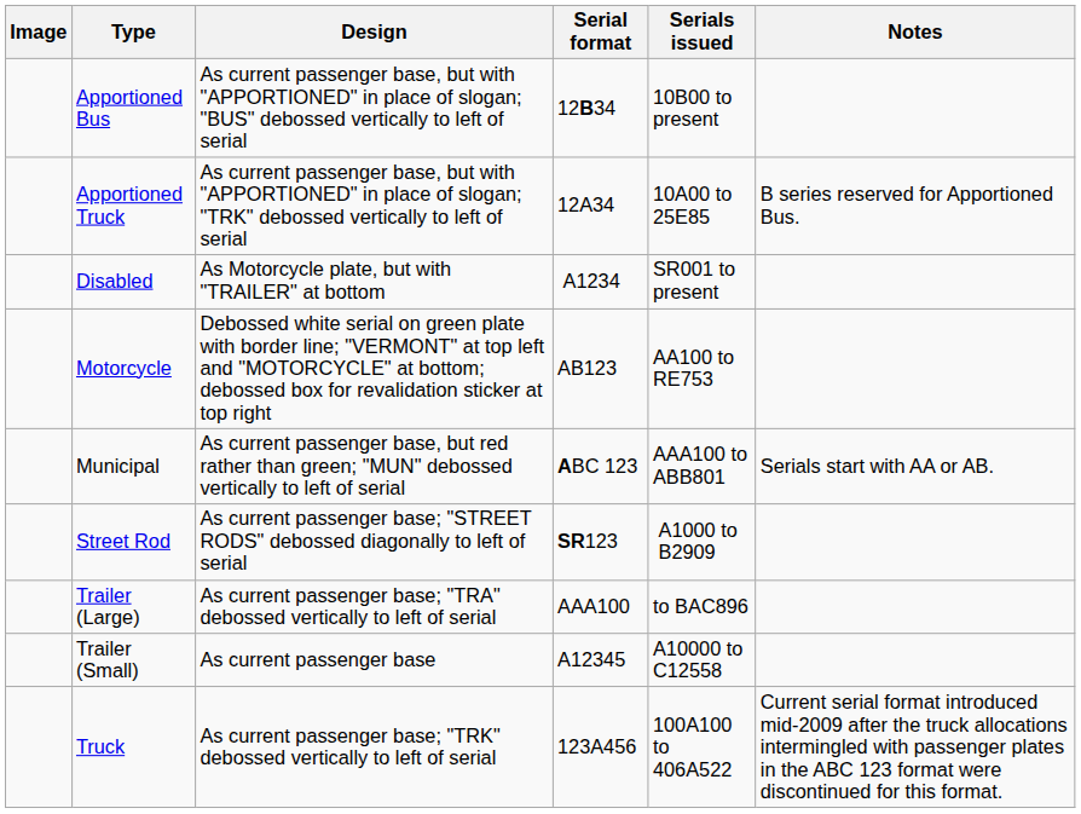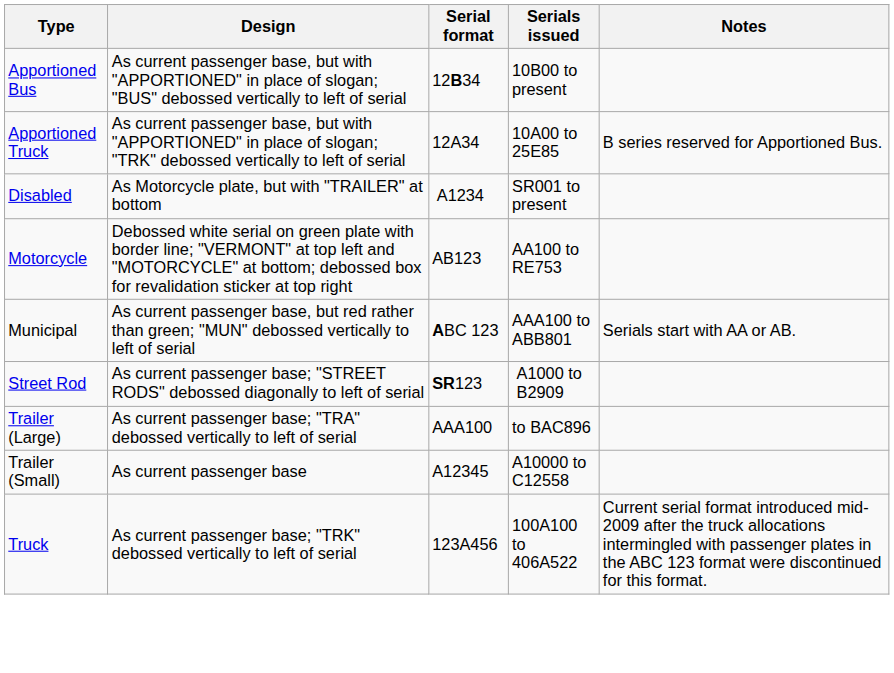 <table class="wikitable">
 <tr>
-<th>Image</th>
 <th>Type</th>
 <th>Design</th>
 <th>Serial format</th>
 <th>Serials issued</th>
 <th>Notes</th>
 </tr>
 <tr>
-<td></td>
 <td><a href='#'>Apportioned</a> <a href='#'>Bus</a></td>
 <td>As current passenger base, but with "APPORTIONED" in place of slogan; "BUS" debossed vertically to left of serial</td>
 <td>12<strong>B</strong>34</td>
 <td>10B00 to present</td>
 <td></td>
 </tr>
 <tr>
-<td></td>
 <td><a href='#'>Apportioned</a> <a href='#'>Truck</a></td>
 <td>As current passenger base, but with "APPORTIONED" in place of slogan; "TRK" debossed vertically to left of serial</td>
 <td>12A34</td>
 <td>10A00 to 25E85 </td>
 <td>B series reserved for Apportioned Bus.</td>
 </tr>
 <tr>
-<td></td>
 <td><a href='#'>Disabled</a></td>
 <td>As Motorcycle plate, but with "TRAILER" at bottom</td>
 <td> A1234</td>
 <td>SR001 to present</td>
 <td></td>
 </tr>
 <tr>
-<td></td>
 <td><a href='#'>Motorcycle</a></td>
 <td>Debossed white serial on green plate with border line; "VERMONT" at top left and "MOTORCYCLE" at bottom; debossed box for revalidation sticker at top right</td>
 <td>AB123</td>
 <td>AA100 to RE753 </td>
 <td></td>
 </tr>
 <tr>
-<td></td>
 <td>Municipal</td>
 <td>As current passenger base, but red rather than green; "MUN" debossed vertically to left of serial</td>
 <td><strong>A</strong>BC 123</td>
 <td>AAA100 to ABB801 </td>
 <td>Serials start with AA or AB.</td>
 </tr>
 <tr>
-<td></td>
 <td><a href='#'>Street Rod</a></td>
 <td>As current passenger base; "STREET RODS" debossed diagonally to left of serial</td>
 <td><strong>SR</strong>123</td>
 <td> A1000 to<br> B2909 </td>
 <td></td>
 </tr>
 <tr>
-<td></td>
 <td><a href='#'>Trailer</a> (Large)</td>
 <td>As current passenger base; "TRA" debossed vertically to left of serial</td>
 <td>AAA100</td>
 <td>to BAC896 </td>
 <td></td>
 </tr>
 <tr>
-<td></td>
 <td>Trailer (Small)</td>
 <td>As current passenger base</td>
 <td>A12345</td>
 <td>A10000 to C12558 </td>
 <td></td>
 </tr>
 <tr>
-<td></td>
 <td><a href='#'>Truck</a></td>
 <td>As current passenger base; "TRK" debossed vertically to left of serial</td>
 <td>123A456</td>
 <td>100A100 to 406A522 </td>
 <td>Current serial format introduced mid-2009 after the truck allocations intermingled with passenger plates in the ABC 123 format were discontinued for this format.</td>
 </tr>
 </table>
